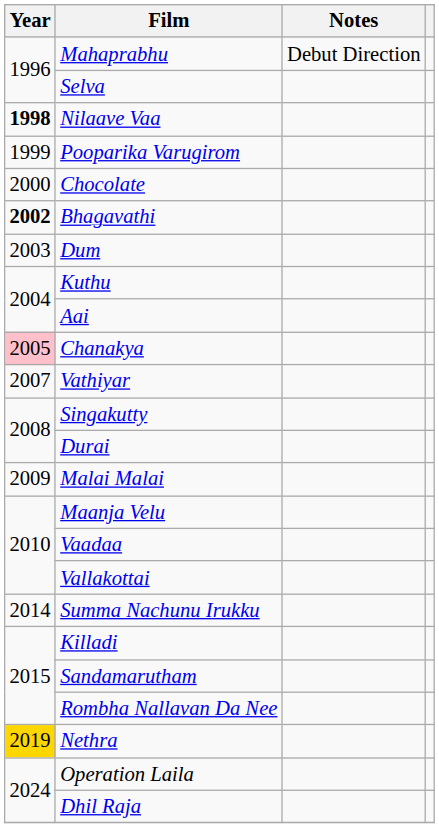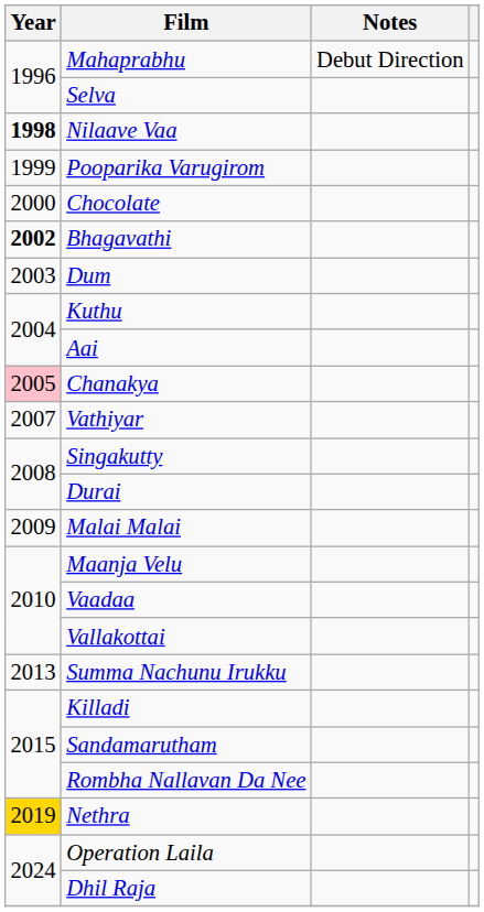 <table class="wikitable sortable">
 <tr style="background:#ccc; text-align:center;">
 <th>Year</th>
 <th>Film</th>
 <th>Notes</th>
 <th></th>
 </tr>
 <tr>
 <td rowspan="2">1996</td>
 <td><em><a href='#'>Mahaprabhu</a></em></td>
 <td>Debut Direction</td>
 <td></td>
 </tr>
 <tr>
 <td><em><a href='#'>Selva</a></em></td>
 <td></td>
 <td></td>
 </tr>
 <tr>
 <td><strong>1998</strong></td>
 <td><em><a href='#'>Nilaave Vaa</a></em></td>
 <td></td>
 <td></td>
 </tr>
 <tr>
 <td>1999</td>
 <td><em><a href='#'>Pooparika Varugirom</a></em></td>
 <td></td>
 <td></td>
 </tr>
 <tr>
 <td>2000</td>
 <td><em><a href='#'>Chocolate</a></em></td>
 <td></td>
 <td></td>
 </tr>
 <tr>
 <td><strong>2002</strong></td>
 <td><em><a href='#'>Bhagavathi</a></em></td>
 <td></td>
 <td></td>
 </tr>
 <tr>
 <td>2003</td>
 <td><em><a href='#'>Dum</a></em></td>
 <td></td>
 <td></td>
 </tr>
 <tr>
 <td rowspan="2">2004</td>
 <td><em><a href='#'>Kuthu</a></em></td>
 <td></td>
 <td></td>
 </tr>
 <tr>
 <td><em><a href='#'>Aai</a></em></td>
 <td></td>
 <td></td>
 </tr>
 <tr>
 <td style="background: pink;">2005</td>
 <td><em><a href='#'>Chanakya</a></em></td>
 <td></td>
 <td></td>
 </tr>
 <tr>
 <td>2007</td>
 <td><em><a href='#'>Vathiyar</a></em></td>
 <td></td>
 <td></td>
 </tr>
 <tr>
 <td rowspan="2">2008</td>
 <td><em><a href='#'>Singakutty</a></em></td>
 <td></td>
 <td></td>
 </tr>
 <tr>
 <td><em><a href='#'>Durai</a></em></td>
 <td></td>
 <td></td>
 </tr>
 <tr>
 <td>2009</td>
 <td><em><a href='#'>Malai Malai</a></em></td>
 <td></td>
 <td></td>
 </tr>
 <tr>
 <td rowspan="3">2010</td>
 <td><em><a href='#'>Maanja Velu</a></em></td>
 <td></td>
 <td></td>
 </tr>
 <tr>
 <td><em><a href='#'>Vaadaa</a></em></td>
 <td></td>
 <td></td>
 </tr>
 <tr>
 <td><em><a href='#'>Vallakottai</a></em></td>
 <td></td>
 <td></td>
 </tr>
 <tr>
-<td>2014</td>
+<td>2013</td>
 <td><em><a href='#'>Summa Nachunu Irukku</a></em></td>
 <td></td>
 <td></td>
 </tr>
 <tr>
 <td rowspan="3">2015</td>
 <td><em><a href='#'>Killadi</a></em></td>
 <td></td>
 <td></td>
 </tr>
 <tr>
 <td><em><a href='#'>Sandamarutham</a></em></td>
 <td></td>
 <td></td>
 </tr>
 <tr>
 <td><em><a href='#'>Rombha Nallavan Da Nee</a></em></td>
 <td></td>
 <td></td>
 </tr>
 <tr>
 <td rowspan="1" style="background: gold;">2019</td>
 <td><em><a href='#'>Nethra</a></em></td>
 <td></td>
 <td></td>
 </tr>
 <tr>
 <td rowspan=2>2024</td>
 <td><em>Operation Laila</em></td>
 <td></td>
 <td></td>
 </tr>
 <tr>
 <td><em><a href='#'>Dhil Raja</a></em></td>
 <td></td>
 <td></td>
 </tr>
 <tr>
 </tr>
 </table>
